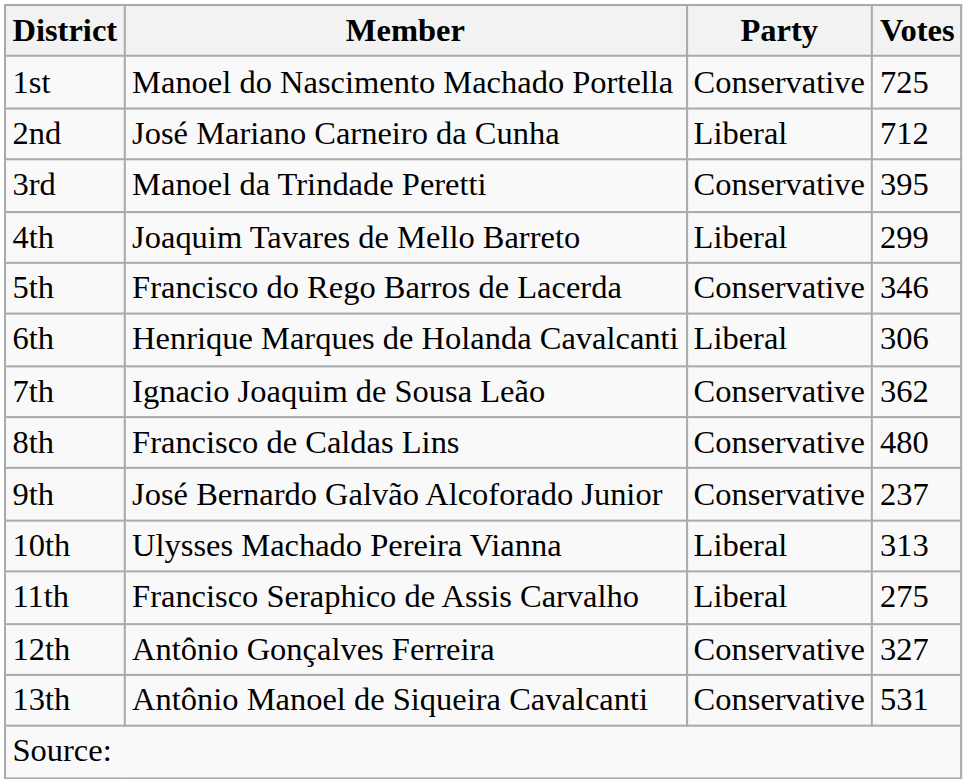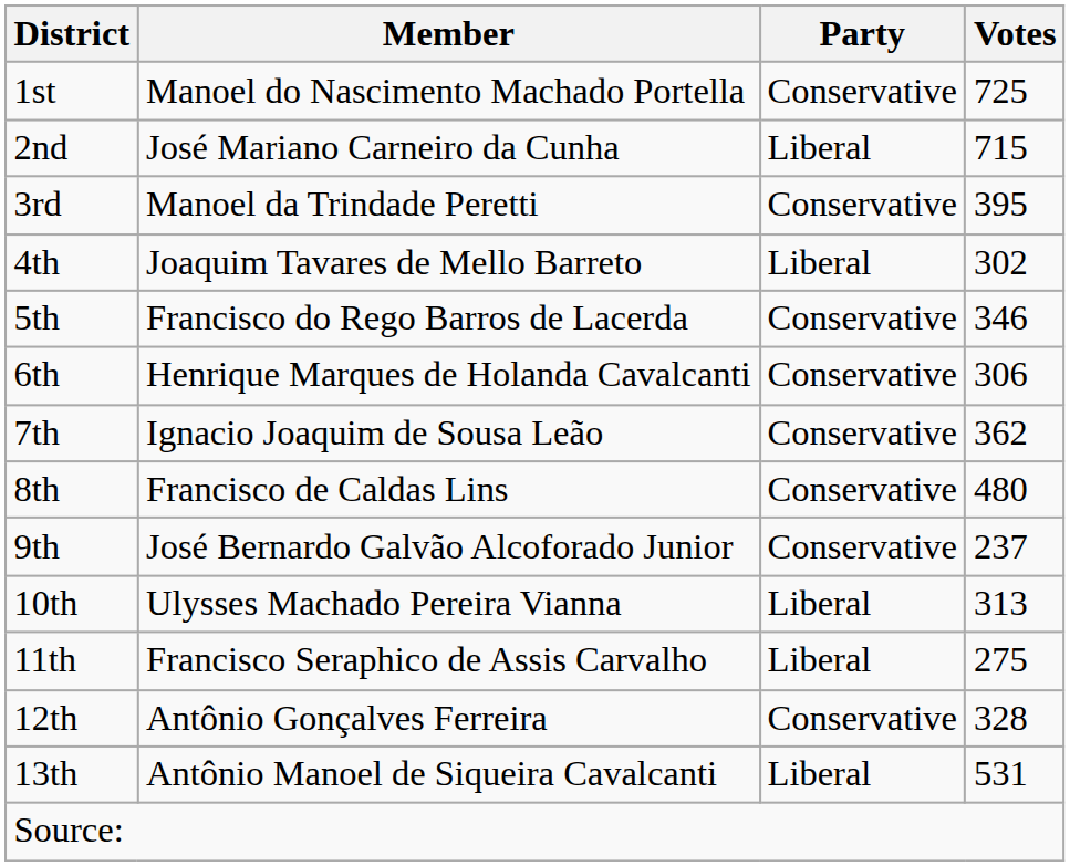 <table class="wikitable">
 <tr>
 <th>District</th>
 <th>Member</th>
 <th>Party</th>
 <th>Votes</th>
 </tr>
 <tr>
 <td>1st</td>
 <td>Manoel do Nascimento Machado Portella</td>
 <td>Conservative</td>
 <td>725</td>
 </tr>
 <tr>
 <td>2nd</td>
 <td>José Mariano Carneiro da Cunha</td>
 <td>Liberal</td>
-<td>712</td>
+<td>715</td>
 </tr>
 <tr>
 <td>3rd</td>
 <td>Manoel da Trindade Peretti</td>
 <td>Conservative</td>
 <td>395</td>
 </tr>
 <tr>
 <td>4th</td>
 <td>Joaquim Tavares de Mello Barreto</td>
 <td>Liberal</td>
-<td>299</td>
+<td>302</td>
 </tr>
 <tr>
 <td>5th</td>
 <td>Francisco do Rego Barros de Lacerda</td>
 <td>Conservative</td>
 <td>346</td>
 </tr>
 <tr>
 <td>6th</td>
 <td>Henrique Marques de Holanda Cavalcanti</td>
-<td>Liberal</td>
+<td>Conservative</td>
 <td>306</td>
 </tr>
 <tr>
 <td>7th</td>
 <td>Ignacio Joaquim de Sousa Leão</td>
 <td>Conservative</td>
 <td>362</td>
 </tr>
 <tr>
 <td>8th</td>
 <td>Francisco de Caldas Lins</td>
 <td>Conservative</td>
 <td>480</td>
 </tr>
 <tr>
 <td>9th</td>
 <td>José Bernardo Galvão Alcoforado Junior</td>
 <td>Conservative</td>
 <td>237</td>
 </tr>
 <tr>
 <td>10th</td>
 <td>Ulysses Machado Pereira Vianna</td>
 <td>Liberal</td>
 <td>313</td>
 </tr>
 <tr>
 <td>11th</td>
 <td>Francisco Seraphico de Assis Carvalho</td>
 <td>Liberal</td>
 <td>275</td>
 </tr>
 <tr>
 <td>12th</td>
 <td>Antônio Gonçalves Ferreira</td>
 <td>Conservative</td>
-<td>327</td>
+<td>328</td>
 </tr>
 <tr>
 <td>13th</td>
 <td>Antônio Manoel de Siqueira Cavalcanti</td>
-<td>Conservative</td>
+<td>Liberal</td>
 <td>531</td>
 </tr>
 <tr>
 <td colspan="4">Source: </td>
 </tr>
 </table>
